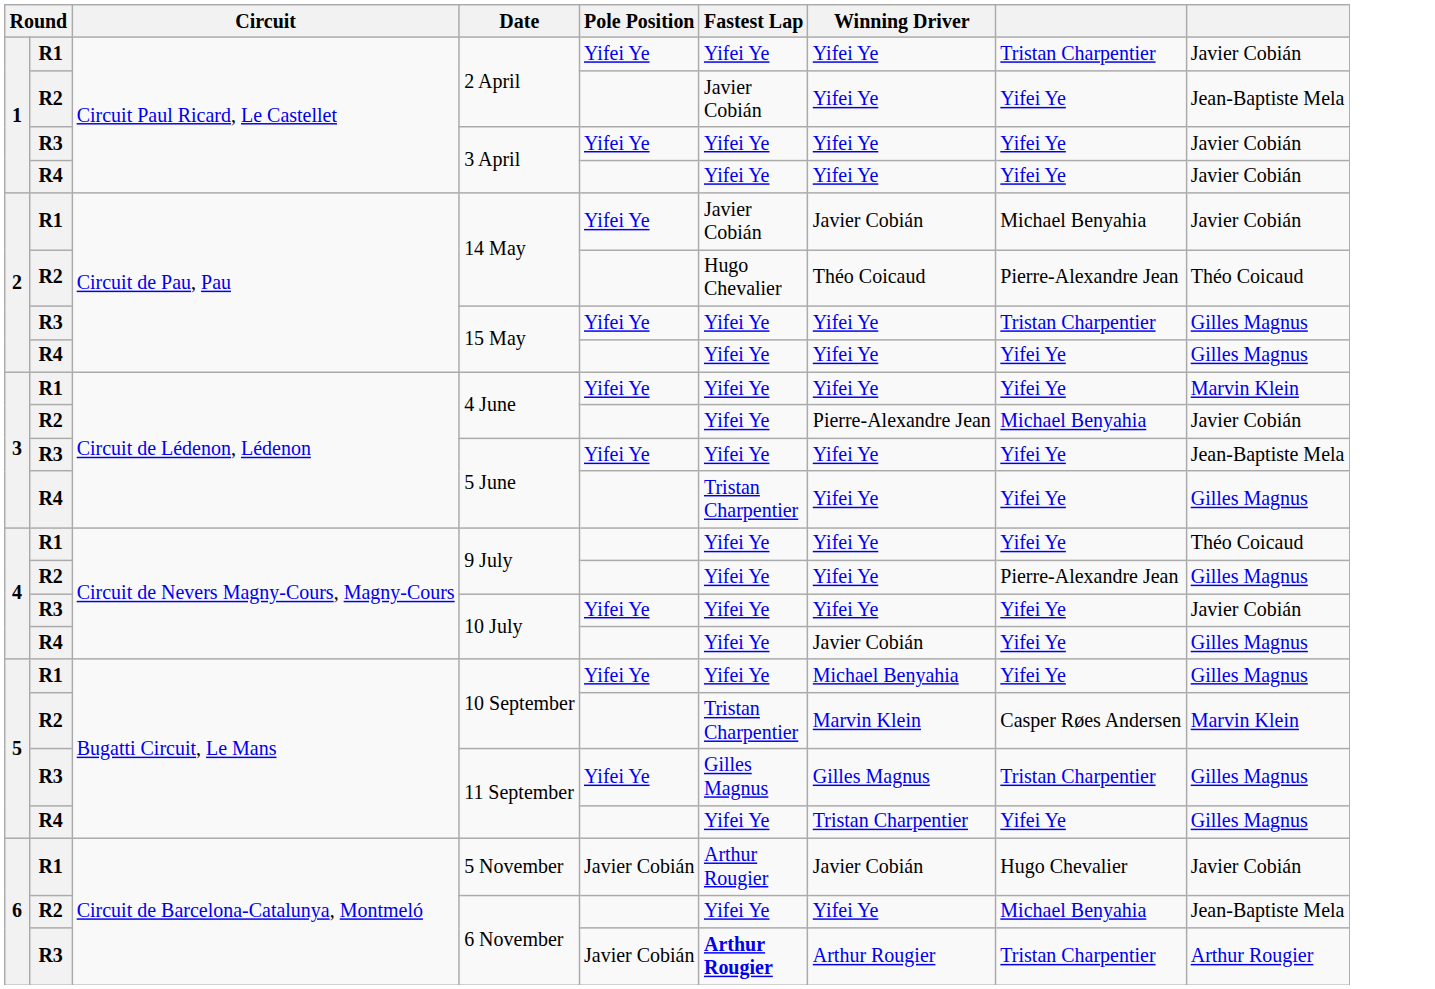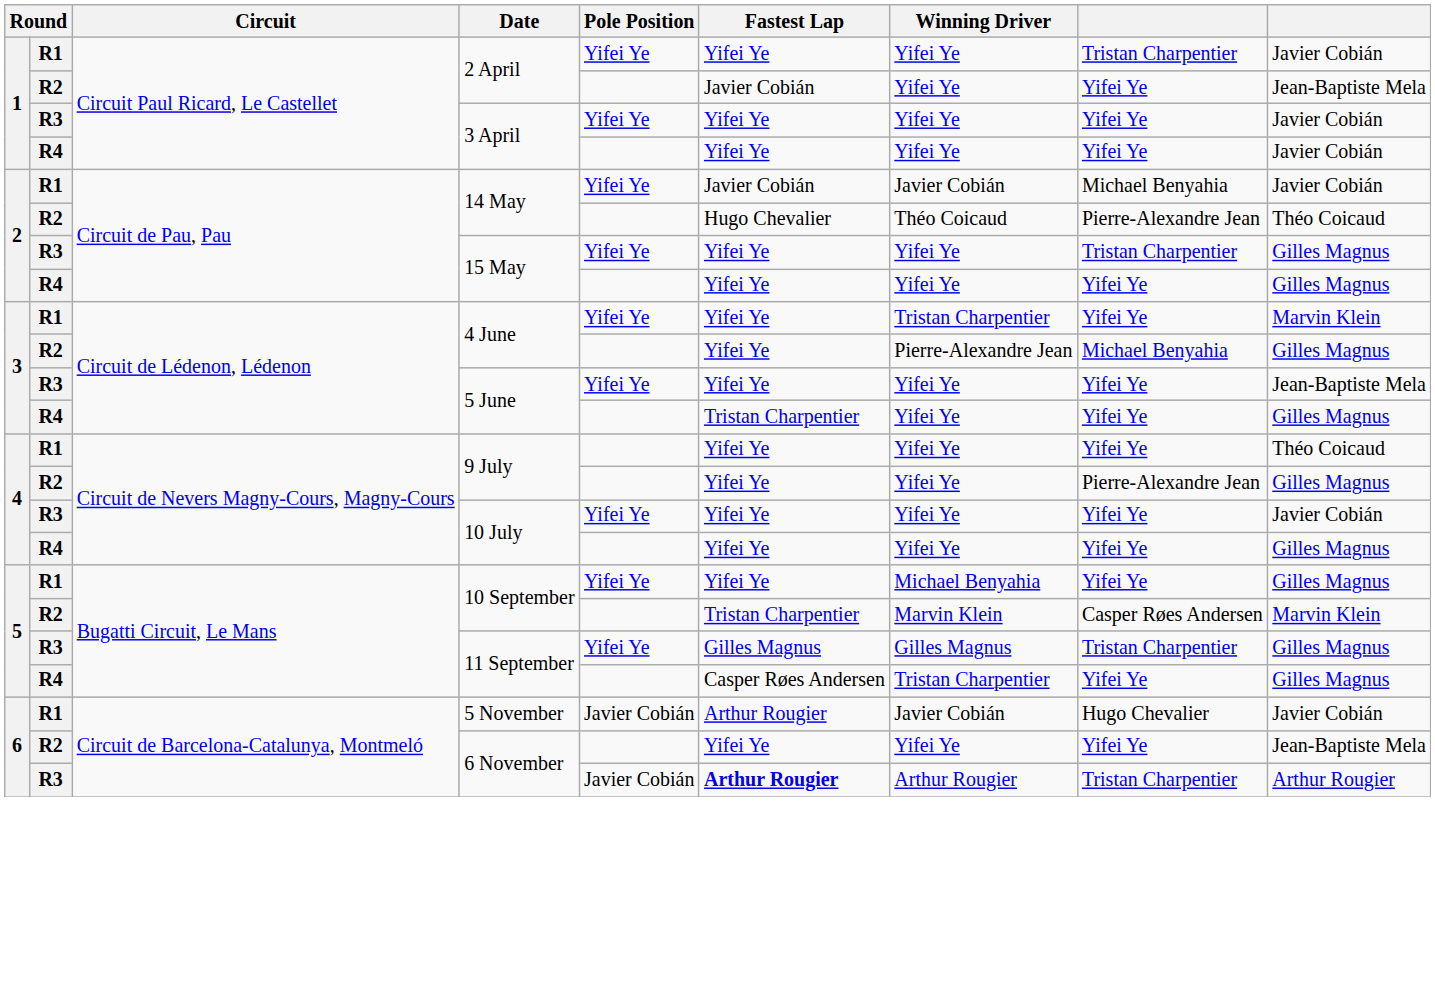 <table class="wikitable" style="font-size:85%">
 <tr>
 <th colspan=2>Round</th>
 <th>Circuit</th>
 <th>Date</th>
 <th nowrap>Pole Position</th>
 <th nowrap>Fastest Lap</th>
 <th nowrap>Winning Driver</th>
 <th nowrap></th>
 <th nowrap></th>
 </tr>
 <tr>
 <th rowspan=4>1</th>
 <th>R1</th>
 <td rowspan=4> <a href='#'>Circuit Paul Ricard</a>, <a href='#'>Le Castellet</a></td>
 <td rowspan=2>2 April</td>
 <td> <a href='#'>Yifei Ye</a></td>
 <td> <a href='#'>Yifei Ye</a></td>
 <td> <a href='#'>Yifei Ye</a></td>
 <td> <a href='#'>Tristan Charpentier</a></td>
 <td> Javier Cobián</td>
 </tr>
 <tr>
 <th>R2</th>
 <td></td>
 <td> Javier Cobián</td>
 <td> <a href='#'>Yifei Ye</a></td>
 <td> <a href='#'>Yifei Ye</a></td>
 <td> Jean-Baptiste Mela</td>
 </tr>
 <tr>
 <th>R3</th>
 <td rowspan=2>3 April</td>
 <td> <a href='#'>Yifei Ye</a></td>
 <td> <a href='#'>Yifei Ye</a></td>
 <td> <a href='#'>Yifei Ye</a></td>
 <td> <a href='#'>Yifei Ye</a></td>
 <td> Javier Cobián</td>
 </tr>
 <tr>
 <th>R4</th>
 <td></td>
 <td> <a href='#'>Yifei Ye</a></td>
 <td> <a href='#'>Yifei Ye</a></td>
 <td> <a href='#'>Yifei Ye</a></td>
 <td> Javier Cobián</td>
 </tr>
 <tr>
 <th rowspan=4>2</th>
 <th>R1</th>
 <td rowspan=4> <a href='#'>Circuit de Pau</a>, <a href='#'>Pau</a></td>
 <td rowspan=2>14 May</td>
 <td> <a href='#'>Yifei Ye</a></td>
 <td> Javier Cobián</td>
 <td> Javier Cobián</td>
 <td> Michael Benyahia</td>
 <td> Javier Cobián</td>
 </tr>
 <tr>
 <th>R2</th>
 <td></td>
 <td> Hugo Chevalier</td>
 <td> Théo Coicaud</td>
 <td> Pierre-Alexandre Jean</td>
 <td> Théo Coicaud</td>
 </tr>
 <tr>
 <th>R3</th>
 <td rowspan=2>15 May</td>
 <td> <a href='#'>Yifei Ye</a></td>
 <td> <a href='#'>Yifei Ye</a></td>
 <td> <a href='#'>Yifei Ye</a></td>
 <td> <a href='#'>Tristan Charpentier</a></td>
 <td> <a href='#'>Gilles Magnus</a></td>
 </tr>
 <tr>
 <th>R4</th>
 <td></td>
 <td> <a href='#'>Yifei Ye</a></td>
 <td> <a href='#'>Yifei Ye</a></td>
 <td> <a href='#'>Yifei Ye</a></td>
 <td> <a href='#'>Gilles Magnus</a></td>
 </tr>
 <tr>
 <th rowspan=4>3</th>
 <th>R1</th>
 <td rowspan=4> <a href='#'>Circuit de Lédenon</a>, <a href='#'>Lédenon</a></td>
 <td rowspan=2>4 June</td>
 <td> <a href='#'>Yifei Ye</a></td>
 <td> <a href='#'>Yifei Ye</a></td>
-<td> <a href='#'>Yifei Ye</a></td>
+<td> <a href='#'>Tristan Charpentier</a></td>
 <td> <a href='#'>Yifei Ye</a></td>
 <td> <a href='#'>Marvin Klein</a></td>
 </tr>
 <tr>
 <th>R2</th>
 <td></td>
 <td> <a href='#'>Yifei Ye</a></td>
 <td nowrap> Pierre-Alexandre Jean</td>
 <td> <a href='#'>Michael Benyahia</a></td>
-<td> Javier Cobián</td>
+<td> <a href='#'>Gilles Magnus</a></td>
 </tr>
 <tr>
 <th>R3</th>
 <td rowspan=2>5 June</td>
 <td> <a href='#'>Yifei Ye</a></td>
 <td> <a href='#'>Yifei Ye</a></td>
 <td> <a href='#'>Yifei Ye</a></td>
 <td> <a href='#'>Yifei Ye</a></td>
 <td> Jean-Baptiste Mela</td>
 </tr>
 <tr>
 <th>R4</th>
 <td></td>
 <td> <a href='#'>Tristan Charpentier</a></td>
 <td> <a href='#'>Yifei Ye</a></td>
 <td> <a href='#'>Yifei Ye</a></td>
 <td> <a href='#'>Gilles Magnus</a></td>
 </tr>
 <tr>
 <th rowspan=4>4</th>
 <th>R1</th>
 <td rowspan=4 nowrap> <a href='#'>Circuit de Nevers Magny-Cours</a>, <a href='#'>Magny-Cours</a></td>
 <td rowspan=2>9 July</td>
 <td></td>
 <td> <a href='#'>Yifei Ye</a></td>
 <td> <a href='#'>Yifei Ye</a></td>
 <td> <a href='#'>Yifei Ye</a></td>
 <td> Théo Coicaud</td>
 </tr>
 <tr>
 <th>R2</th>
 <td></td>
 <td> <a href='#'>Yifei Ye</a></td>
 <td> <a href='#'>Yifei Ye</a></td>
 <td nowrap> Pierre-Alexandre Jean</td>
 <td> <a href='#'>Gilles Magnus</a></td>
 </tr>
 <tr>
 <th>R3</th>
 <td rowspan=2>10 July</td>
 <td> <a href='#'>Yifei Ye</a></td>
 <td> <a href='#'>Yifei Ye</a></td>
 <td> <a href='#'>Yifei Ye</a></td>
 <td> <a href='#'>Yifei Ye</a></td>
 <td> Javier Cobián</td>
 </tr>
 <tr>
 <th>R4</th>
 <td></td>
 <td> <a href='#'>Yifei Ye</a></td>
-<td> Javier Cobián</td>
+<td> <a href='#'>Yifei Ye</a></td>
 <td> <a href='#'>Yifei Ye</a></td>
 <td> <a href='#'>Gilles Magnus</a></td>
 </tr>
 <tr>
 <th rowspan=4>5</th>
 <th>R1</th>
 <td rowspan=4> <a href='#'>Bugatti Circuit</a>, <a href='#'>Le Mans</a></td>
 <td rowspan=2 nowrap>10 September</td>
 <td> <a href='#'>Yifei Ye</a></td>
 <td> <a href='#'>Yifei Ye</a></td>
 <td> <a href='#'>Michael Benyahia</a></td>
 <td> <a href='#'>Yifei Ye</a></td>
 <td> <a href='#'>Gilles Magnus</a></td>
 </tr>
 <tr>
 <th>R2</th>
 <td></td>
 <td> <a href='#'>Tristan Charpentier</a></td>
 <td> <a href='#'>Marvin Klein</a></td>
 <td nowrap> Casper Røes Andersen</td>
 <td> <a href='#'>Marvin Klein</a></td>
 </tr>
 <tr>
 <th>R3</th>
 <td rowspan=2>11 September</td>
 <td> <a href='#'>Yifei Ye</a></td>
 <td> <a href='#'>Gilles Magnus</a></td>
 <td> <a href='#'>Gilles Magnus</a></td>
 <td> <a href='#'>Tristan Charpentier</a></td>
 <td> <a href='#'>Gilles Magnus</a></td>
 </tr>
 <tr>
 <th>R4</th>
 <td></td>
-<td> <a href='#'>Yifei Ye</a></td>
+<td nowrap> Casper Røes Andersen</td>
 <td> <a href='#'>Tristan Charpentier</a></td>
 <td> <a href='#'>Yifei Ye</a></td>
 <td> <a href='#'>Gilles Magnus</a></td>
 </tr>
 <tr>
 <th rowspan=3>6</th>
 <th>R1</th>
 <td rowspan=3> <a href='#'>Circuit de Barcelona-Catalunya</a>, <a href='#'>Montmeló</a></td>
 <td>5 November</td>
 <td nowrap> Javier Cobián</td>
 <td> <a href='#'>Arthur Rougier</a></td>
 <td> Javier Cobián</td>
 <td> Hugo Chevalier</td>
 <td> Javier Cobián</td>
 </tr>
 <tr>
 <th>R2</th>
 <td rowspan=2>6 November</td>
 <td></td>
 <td> <a href='#'>Yifei Ye</a></td>
 <td> <a href='#'>Yifei Ye</a></td>
-<td> <a href='#'>Michael Benyahia</a></td>
+<td> <a href='#'>Yifei Ye</a></td>
 <td nowrap> Jean-Baptiste Mela</td>
 </tr>
 <tr>
 <th>R3</th>
 <td nowrap> Javier Cobián</td>
 <td><strong> <a href='#'>Arthur Rougier</a></strong></td>
 <td> <a href='#'>Arthur Rougier</a></td>
 <td> <a href='#'>Tristan Charpentier</a></td>
 <td> <a href='#'>Arthur Rougier</a></td>
 </tr>
 </table>
